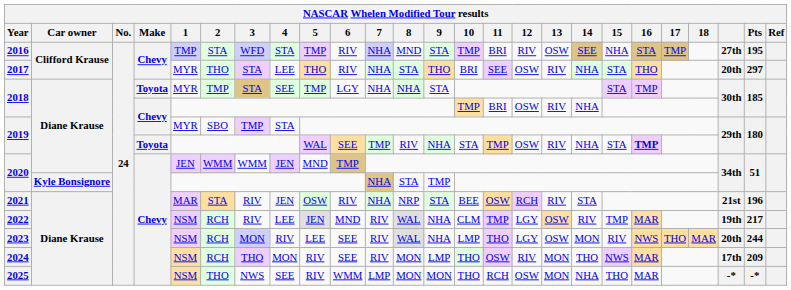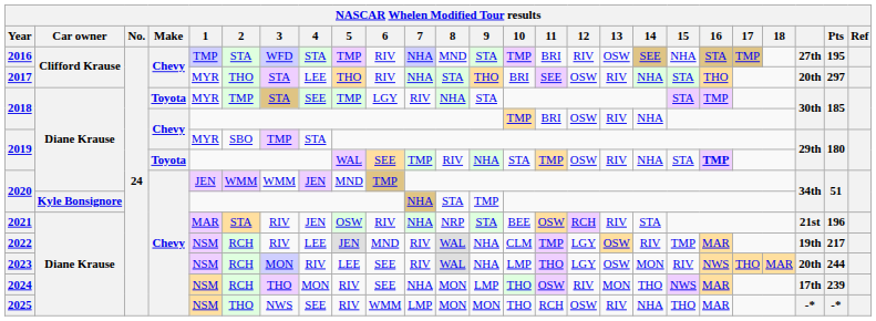 <table class="wikitable" style="text-align:center; font-size:75%">
 <tr>
 <th colspan=38><a href='#'>NASCAR</a> <a href='#'>Whelen Modified Tour</a> results</th>
 </tr>
 <tr>
 <th>Year</th>
 <th>Car owner</th>
 <th>No.</th>
 <th>Make</th>
 <th>1</th>
 <th>2</th>
 <th>3</th>
 <th>4</th>
 <th>5</th>
 <th>6</th>
 <th>7</th>
 <th>8</th>
 <th>9</th>
 <th>10</th>
 <th>11</th>
 <th>12</th>
 <th>13</th>
 <th>14</th>
 <th>15</th>
 <th>16</th>
 <th>17</th>
 <th>18</th>
 <th></th>
 <th>Pts</th>
 <th>Ref</th>
 </tr>
 <tr>
 <th><a href='#'>2016</a></th>
 <th rowspan=2>Clifford Krause</th>
 <th rowspan=13>24</th>
 <th rowspan=2><a href='#'>Chevy</a></th>
 <td style="background:#CFCFFF;"><a href='#'>TMP</a><br></td>
 <td style="background:#DFFFDF;"><a href='#'>STA</a><br></td>
 <td style="background:#CFCFFF;"><a href='#'>WFD</a><br></td>
 <td style="background:#DFFFDF;"><a href='#'>STA</a><br></td>
 <td style="background:#EFCFFF;"><a href='#'>TMP</a><br></td>
 <td><a href='#'>RIV</a></td>
 <td style="background:#CFCFFF;"><a href='#'>NHA</a><br></td>
 <td><a href='#'>MND</a></td>
 <td style="background:#DFFFDF;"><a href='#'>STA</a><br></td>
 <td style="background:#EFCFFF;"><a href='#'>TMP</a><br></td>
 <td><a href='#'>BRI</a></td>
 <td><a href='#'>RIV</a></td>
 <td><a href='#'>OSW</a></td>
 <td style="background:#DFC484;"><a href='#'>SEE</a><br></td>
 <td><a href='#'>NHA</a></td>
 <td style="background:#DFC484;"><a href='#'>STA</a><br></td>
 <td style="background:#DFC484;"><a href='#'>TMP</a><br></td>
 <td></td>
 <th>27th</th>
 <th>195</th>
 <th></th>
 </tr>
 <tr>
 <th><a href='#'>2017</a></th>
 <td><a href='#'>MYR</a></td>
 <td style="background:#DFFFDF;"><a href='#'>THO</a><br></td>
 <td style="background:#EFCFFF;"><a href='#'>STA</a><br></td>
 <td><a href='#'>LEE</a></td>
 <td style="background:#FFDF9F;"><a href='#'>THO</a><br></td>
 <td><a href='#'>RIV</a></td>
 <td style="background:#DFFFDF;"><a href='#'>NHA</a><br></td>
 <td style="background:#DFFFDF;"><a href='#'>STA</a><br></td>
 <td style="background:#FFDF9F;"><a href='#'>THO</a><br></td>
 <td><a href='#'>BRI</a></td>
 <td style="background:#EFCFFF;"><a href='#'>SEE</a><br></td>
 <td><a href='#'>OSW</a></td>
 <td><a href='#'>RIV</a></td>
 <td style="background:#DFFFDF;"><a href='#'>NHA</a><br></td>
 <td style="background:#DFFFDF;"><a href='#'>STA</a><br></td>
 <td style="background:#FFDF9F;"><a href='#'>THO</a><br></td>
 <td colspan=2></td>
 <th>20th</th>
 <th>297</th>
 <th></th>
 </tr>
 <tr>
 <th rowspan=2><a href='#'>2018</a></th>
 <th rowspan=5>Diane Krause</th>
 <th><a href='#'>Toyota</a></th>
 <td><a href='#'>MYR</a></td>
 <td style="background:#DFFFDF;"><a href='#'>TMP</a><br></td>
 <td style="background:#DFC484;"><a href='#'>STA</a><br></td>
 <td style="background:#DFFFDF;"><a href='#'>SEE</a><br></td>
 <td style="background:#DFFFDF;"><a href='#'>TMP</a><br></td>
 <td><a href='#'>LGY</a></td>
-<td><a href='#'>NHA</a></td>
+<td><a href='#'>RIV</a></td>
 <td style="background:#DFFFDF;"><a href='#'>NHA</a><br></td>
 <td><a href='#'>STA</a></td>
 <td colspan=5></td>
 <td style="background:#EFCFFF;"><a href='#'>STA</a><br></td>
 <td style="background:#EFCFFF;"><a href='#'>TMP</a><br></td>
 <td colspan=2></td>
 <th rowspan=2>30th</th>
 <th rowspan=2>185</th>
 <th rowspan=2></th>
 </tr>
 <tr>
 <th rowspan=2><a href='#'>Chevy</a></th>
 <td colspan=9></td>
 <td style="background:#FFDF9F;"><a href='#'>TMP</a><br></td>
 <td><a href='#'>BRI</a></td>
 <td><a href='#'>OSW</a></td>
 <td><a href='#'>RIV</a></td>
 <td><a href='#'>NHA</a></td>
 <td colspan=4></td>
 </tr>
 <tr>
 <th rowspan=2><a href='#'>2019</a></th>
 <td><a href='#'>MYR</a></td>
 <td><a href='#'>SBO</a></td>
 <td style="background:#EFCFFF;"><a href='#'>TMP</a><br></td>
 <td><a href='#'>STA</a></td>
 <td colspan=14></td>
 <th rowspan=2>29th</th>
 <th rowspan=2>180</th>
 <th rowspan=2></th>
 </tr>
 <tr>
 <th><a href='#'>Toyota</a></th>
 <td colspan=4></td>
 <td style="background:#EFCFFF;"><a href='#'>WAL</a><br></td>
 <td style="background:#FFDF9F;"><a href='#'>SEE</a><br></td>
 <td style="background:#DFFFDF;"><a href='#'>TMP</a><br></td>
 <td><a href='#'>RIV</a></td>
 <td style="background:#DFFFDF;"><a href='#'>NHA</a><br></td>
 <td><a href='#'>STA</a></td>
 <td style="background:#FFDF9F;"><a href='#'>TMP</a><br></td>
 <td><a href='#'>OSW</a></td>
 <td><a href='#'>RIV</a></td>
 <td><a href='#'>NHA</a></td>
 <td><a href='#'>STA</a></td>
 <td style="background:#EFCFFF;"><strong><a href='#'>TMP</a></strong><br></td>
 <td colspan=2></td>
 </tr>
 <tr>
 <th rowspan=2><a href='#'>2020</a></th>
 <th rowspan=7><a href='#'>Chevy</a></th>
 <td style="background:#EFCFFF;"><a href='#'>JEN</a><br></td>
 <td style="background:#EFCFFF;"><a href='#'>WMM</a><br></td>
 <td><a href='#'>WMM</a></td>
 <td style="background:#EFCFFF;"><a href='#'>JEN</a><br></td>
 <td><a href='#'>MND</a></td>
 <td style="background:#DFC484;"><a href='#'>TMP</a><br></td>
 <td colspan=12></td>
 <th rowspan=2>34th</th>
 <th rowspan=2>51</th>
 <th rowspan=2></th>
 </tr>
 <tr>
 <th><a href='#'>Kyle Bonsignore</a></th>
 <td colspan=6></td>
 <td style="background:#DFC484;"><a href='#'>NHA</a><br></td>
 <td><a href='#'>STA</a></td>
 <td><a href='#'>TMP</a></td>
 <td colspan=9></td>
 </tr>
 <tr>
 <th><a href='#'>2021</a></th>
 <th rowspan=5>Diane Krause</th>
 <td style="background:#EFCFFF;"><a href='#'>MAR</a><br></td>
 <td style="background:#FFDF9F;"><a href='#'>STA</a><br></td>
 <td><a href='#'>RIV</a></td>
 <td><a href='#'>JEN</a></td>
 <td style="background:#DFFFDF;"><a href='#'>OSW</a><br></td>
 <td><a href='#'>RIV</a></td>
 <td style="background:#DFFFDF;"><a href='#'>NHA</a><br></td>
 <td><a href='#'>NRP</a></td>
 <td style="background:#DFFFDF;"><a href='#'>STA</a><br></td>
 <td><a href='#'>BEE</a></td>
 <td style="background:#FFDF9F;"><a href='#'>OSW</a><br></td>
 <td style="background:#EFCFFF;"><a href='#'>RCH</a><br></td>
 <td><a href='#'>RIV</a></td>
 <td><a href='#'>STA</a></td>
 <td colspan=4></td>
 <th>21st</th>
 <th>196</th>
 <th></th>
 </tr>
 <tr>
 <th><a href='#'>2022</a></th>
 <td style="background:#EFCFFF;"><a href='#'>NSM</a><br></td>
 <td style="background:#DFFFDF;"><a href='#'>RCH</a><br></td>
 <td><a href='#'>RIV</a></td>
 <td><a href='#'>LEE</a></td>
 <td style="background:#DFDFDF;"><a href='#'>JEN</a><br></td>
 <td><a href='#'>MND</a></td>
 <td><a href='#'>RIV</a></td>
 <td style="background:#DFDFDF;"><a href='#'>WAL</a><br></td>
 <td><a href='#'>NHA</a></td>
 <td><a href='#'>CLM</a></td>
 <td style="background:#EFCFFF;"><a href='#'>TMP</a><br></td>
 <td><a href='#'>LGY</a></td>
 <td style="background:#FFDF9F;"><a href='#'>OSW</a><br></td>
 <td><a href='#'>RIV</a></td>
 <td><a href='#'>TMP</a></td>
 <td style="background:#FFDF9F;"><a href='#'>MAR</a><br></td>
 <td colspan=2></td>
 <th>19th</th>
 <th>217</th>
 <th></th>
 </tr>
 <tr>
 <th><a href='#'>2023</a></th>
 <td style="background:#EFCFFF;"><a href='#'>NSM</a><br></td>
 <td style="background:#DFFFDF;"><a href='#'>RCH</a><br></td>
 <td style="background:#CFCFFF;"><a href='#'>MON</a><br></td>
 <td><a href='#'>RIV</a></td>
 <td><a href='#'>LEE</a></td>
 <td><a href='#'>SEE</a></td>
 <td><a href='#'>RIV</a></td>
 <td style="background:#DFDFDF;"><a href='#'>WAL</a><br></td>
 <td><a href='#'>NHA</a></td>
 <td><a href='#'>LMP</a></td>
 <td style="background:#EFCFFF;"><a href='#'>THO</a><br></td>
 <td><a href='#'>LGY</a></td>
 <td><a href='#'>OSW</a></td>
 <td><a href='#'>MON</a></td>
 <td><a href='#'>RIV</a></td>
 <td style="background:#FFDF9F;"><a href='#'>NWS</a><br></td>
 <td style="background:#FFDF9F;"><a href='#'>THO</a><br></td>
 <td style="background:#FFDF9F;"><a href='#'>MAR</a><br></td>
 <th>20th</th>
 <th>244</th>
 <th></th>
 </tr>
 <tr>
 <th><a href='#'>2024</a></th>
 <td style="background:#FFDF9F;"><a href='#'>NSM</a><br></td>
 <td style="background:#DFFFDF;"><a href='#'>RCH</a><br></td>
 <td style="background:#EFCFFF;"><a href='#'>THO</a><br></td>
 <td><a href='#'>MON</a></td>
 <td><a href='#'>RIV</a></td>
 <td><a href='#'>SEE</a></td>
-<td><a href='#'>RIV</a></td>
+<td><a href='#'>NHA</a></td>
 <td><a href='#'>MON</a></td>
 <td><a href='#'>LMP</a></td>
 <td style="background:#DFFFDF;"><a href='#'>THO</a><br></td>
 <td style="background:#EFCFFF;"><a href='#'>OSW</a><br></td>
 <td><a href='#'>RIV</a></td>
 <td><a href='#'>MON</a></td>
 <td><a href='#'>THO</a></td>
 <td style="background:#EFCFFF;"><a href='#'>NWS</a><br></td>
 <td style="background:#FFDF9F;"><a href='#'>MAR</a><br></td>
 <td colspan=2></td>
 <th>17th</th>
-<th>209</th>
+<th>239</th>
 <th></th>
 </tr>
 <tr>
 <th><a href='#'>2025</a></th>
 <td style="background:#FFDF9F;"><a href='#'>NSM</a><br></td>
 <td style="background:#DFFFDF;"><a href='#'>THO</a><br></td>
 <td><a href='#'>NWS</a></td>
 <td><a href='#'>SEE</a></td>
 <td><a href='#'>RIV</a></td>
 <td><a href='#'>WMM</a></td>
 <td><a href='#'>LMP</a></td>
 <td><a href='#'>MON</a></td>
 <td><a href='#'>MON</a></td>
 <td><a href='#'>THO</a></td>
 <td><a href='#'>RCH</a></td>
 <td><a href='#'>OSW</a></td>
-<td><a href='#'>MON</a></td>
+<td><a href='#'>RIV</a></td>
 <td><a href='#'>NHA</a></td>
 <td><a href='#'>THO</a></td>
 <td><a href='#'>MAR</a></td>
 <td colspan=2></td>
 <th>-*</th>
 <th>-*</th>
 <th></th>
 </tr>
 </table>
